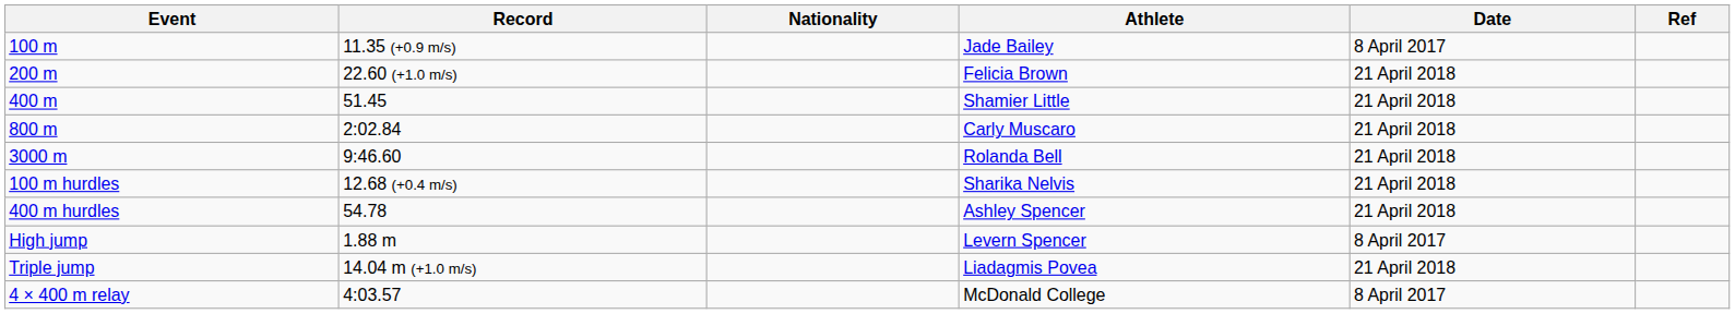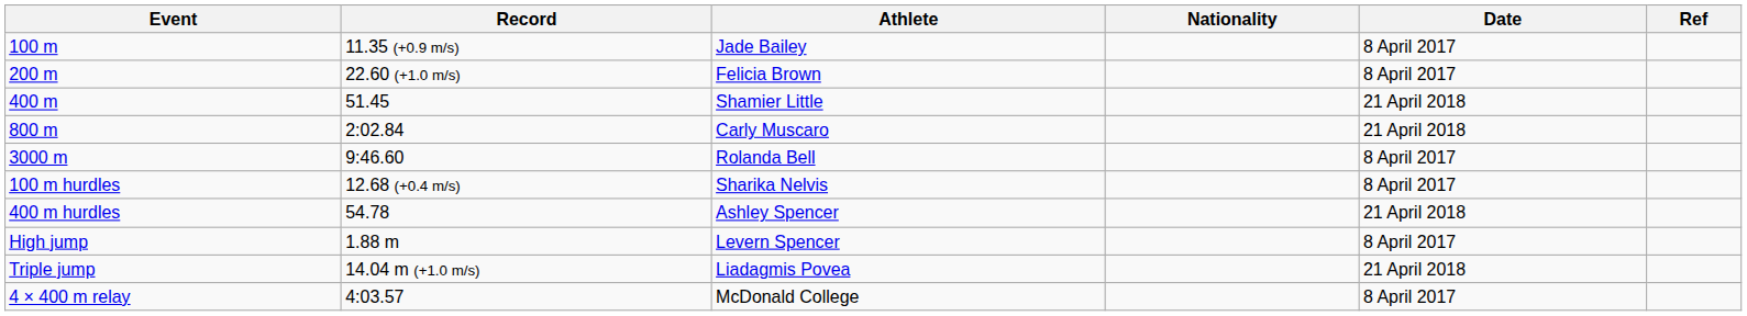 <table class="wikitable" style="font-size:95%; width: 95%;">
 <tr>
 <th>Event</th>
 <th>Record</th>
+<th>Athlete</th>
 <th>Nationality</th>
-<th>Athlete</th>
 <th>Date</th>
 <th>Ref</th>
 </tr>
 <tr>
 <td><a href='#'>100 m</a></td>
 <td>11.35 <small>(+0.9 m/s)</small></td>
+<td><a href='#'>Jade Bailey</a></td>
 <td></td>
-<td><a href='#'>Jade Bailey</a></td>
 <td>8 April 2017</td>
 <td></td>
 </tr>
 <tr>
 <td><a href='#'>200 m</a></td>
 <td>22.60 <small>(+1.0 m/s)</small></td>
+<td><a href='#'>Felicia Brown</a></td>
 <td></td>
-<td><a href='#'>Felicia Brown</a></td>
-<td>21 April 2018</td>
+<td>8 April 2017</td>
 <td></td>
 </tr>
 <tr>
 <td><a href='#'>400 m</a></td>
 <td>51.45</td>
+<td><a href='#'>Shamier Little</a></td>
 <td></td>
-<td><a href='#'>Shamier Little</a></td>
 <td>21 April 2018</td>
 <td></td>
 </tr>
 <tr>
 <td><a href='#'>800 m</a></td>
 <td>2:02.84</td>
+<td><a href='#'>Carly Muscaro</a></td>
 <td></td>
-<td><a href='#'>Carly Muscaro</a></td>
 <td>21 April 2018</td>
 <td></td>
 </tr>
 <tr>
 <td><a href='#'>3000 m</a></td>
 <td>9:46.60</td>
+<td><a href='#'>Rolanda Bell</a></td>
 <td></td>
-<td><a href='#'>Rolanda Bell</a></td>
-<td>21 April 2018</td>
+<td>8 April 2017</td>
 <td></td>
 </tr>
 <tr>
 <td><a href='#'>100 m hurdles</a></td>
 <td>12.68 <small>(+0.4 m/s)</small></td>
+<td><a href='#'>Sharika Nelvis</a></td>
 <td></td>
-<td><a href='#'>Sharika Nelvis</a></td>
-<td>21 April 2018</td>
+<td>8 April 2017</td>
 <td></td>
 </tr>
 <tr>
 <td><a href='#'>400 m hurdles</a></td>
 <td>54.78</td>
+<td><a href='#'>Ashley Spencer</a></td>
 <td></td>
-<td><a href='#'>Ashley Spencer</a></td>
 <td>21 April 2018</td>
 <td></td>
 </tr>
 <tr>
 <td><a href='#'>High jump</a></td>
 <td>1.88 m</td>
+<td><a href='#'>Levern Spencer</a></td>
 <td></td>
-<td><a href='#'>Levern Spencer</a></td>
 <td>8 April 2017</td>
 <td></td>
 </tr>
 <tr>
 <td><a href='#'>Triple jump</a></td>
 <td>14.04 m <small>(+1.0 m/s)</small></td>
+<td><a href='#'>Liadagmis Povea</a></td>
 <td></td>
-<td><a href='#'>Liadagmis Povea</a></td>
 <td>21 April 2018</td>
 <td></td>
 </tr>
 <tr>
 <td><a href='#'>4 × 400 m relay</a></td>
 <td>4:03.57</td>
+<td>McDonald College</td>
 <td></td>
-<td>McDonald College</td>
 <td>8 April 2017</td>
 <td></td>
 </tr>
 </table>
